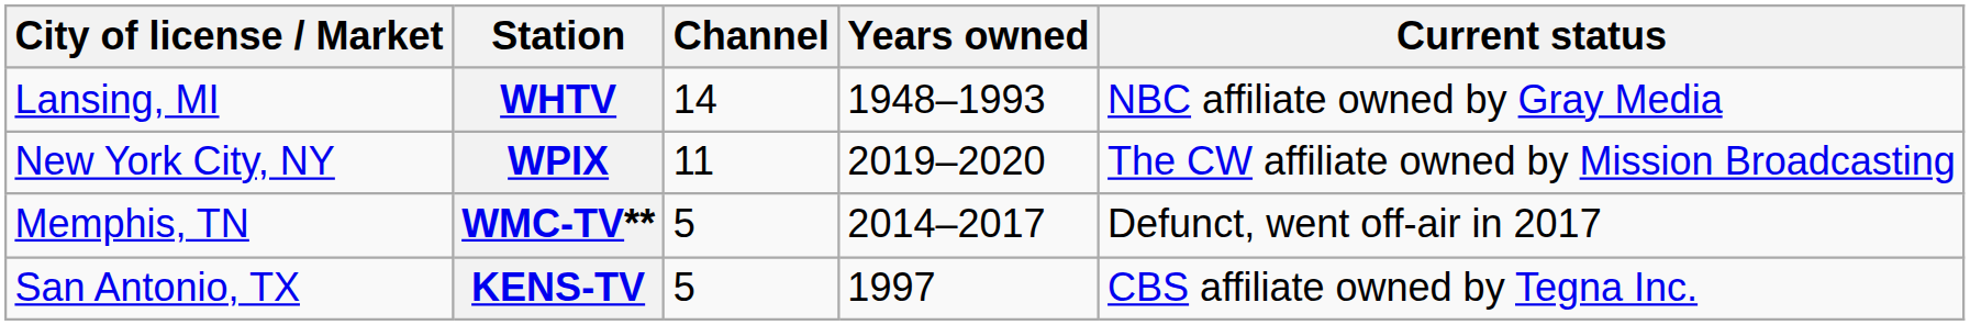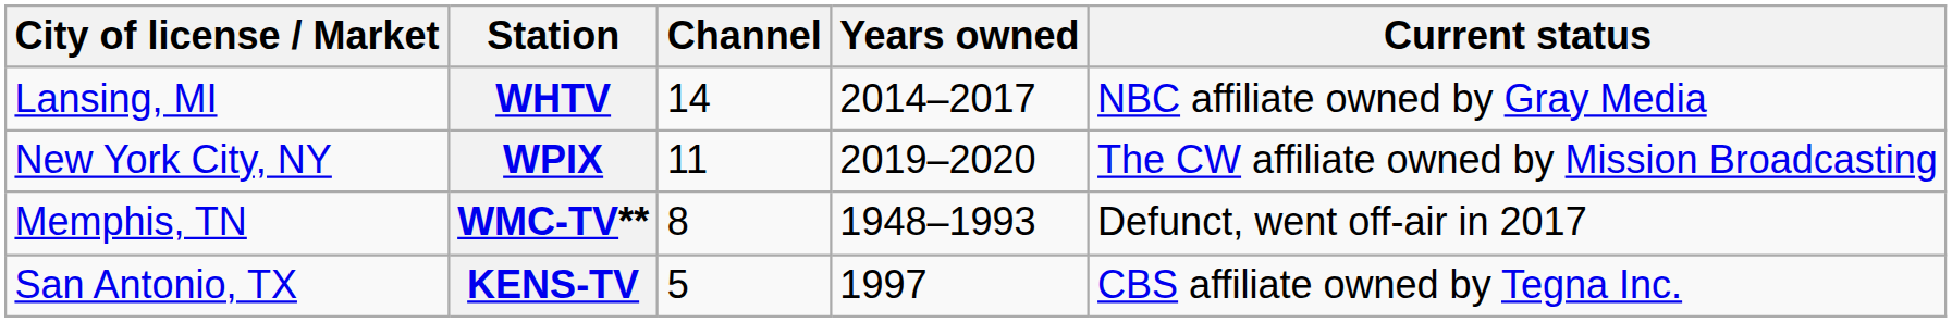 <table class="wikitable">
 <tr>
 <th scope="col">City of license / Market</th>
 <th scope="col">Station</th>
 <th scope="col">Channel</th>
 <th scope="col">Years owned</th>
 <th scope="col">Current status</th>
 </tr>
 <tr>
 <td><a href='#'>Lansing, MI</a></td>
 <th scope="row"><a href='#'>WHTV</a></th>
 <td>14</td>
-<td>1948–1993</td>
+<td>2014–2017</td>
 <td><a href='#'>NBC</a> affiliate owned by <a href='#'>Gray Media</a></td>
 </tr>
 <tr>
 <td><a href='#'>New York City, NY</a></td>
 <th scope="row"><a href='#'>WPIX</a></th>
 <td>11</td>
 <td>2019–2020</td>
 <td><a href='#'>The CW</a> affiliate owned by <a href='#'>Mission Broadcasting</a></td>
 </tr>
 <tr>
 <td><a href='#'>Memphis, TN</a></td>
 <th scope="row"><a href='#'>WMC-TV</a>**</th>
-<td>5</td>
-<td>2014–2017</td>
+<td>8</td>
+<td>1948–1993</td>
 <td>Defunct, went off-air in 2017</td>
 </tr>
 <tr>
 <td><a href='#'>San Antonio, TX</a></td>
 <th scope="row"><a href='#'>KENS-TV</a></th>
 <td>5</td>
 <td>1997</td>
 <td><a href='#'>CBS</a> affiliate owned by <a href='#'>Tegna Inc.</a></td>
 </tr>
 </table>
